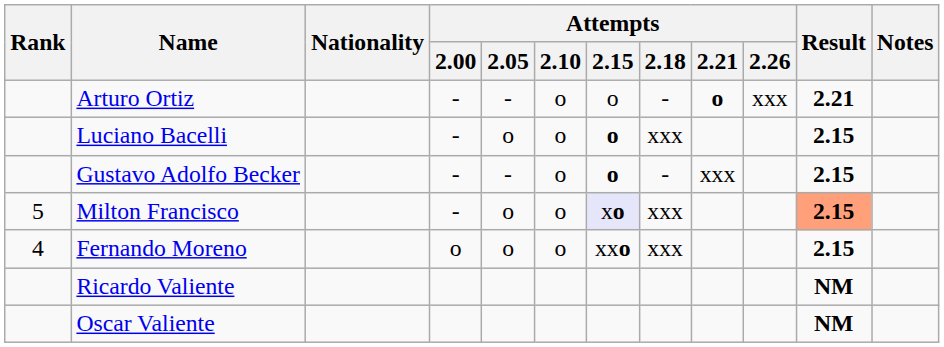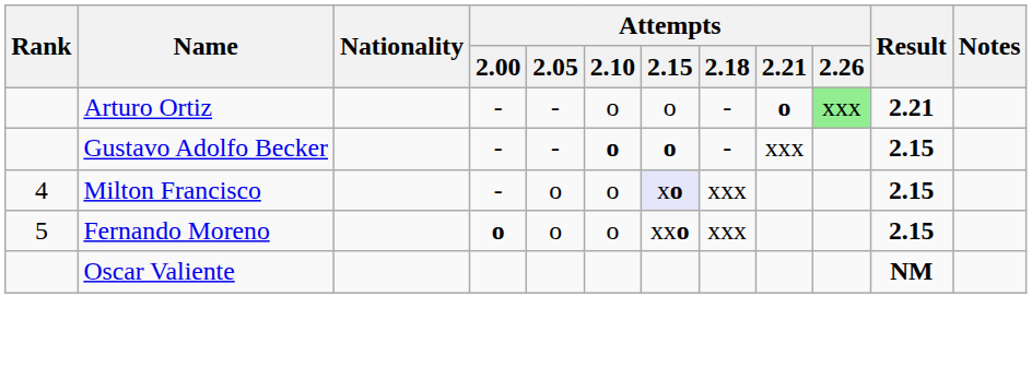 <table class="wikitable sortable" style="text-align:center">
 <tr>
 <th rowspan=2>Rank</th>
 <th rowspan=2>Name</th>
 <th rowspan=2>Nationality</th>
 <th colspan=7>Attempts</th>
 <th rowspan=2>Result</th>
 <th rowspan=2>Notes</th>
 </tr>
 <tr>
 <th>2.00</th>
 <th>2.05</th>
 <th>2.10</th>
 <th>2.15</th>
 <th>2.18</th>
 <th>2.21</th>
 <th>2.26</th>
 </tr>
 <tr>
 <td align=center></td>
 <td align=left><a href='#'>Arturo Ortiz</a></td>
 <td align=left></td>
 <td>-</td>
 <td>-</td>
 <td>o</td>
 <td>o</td>
 <td>-</td>
 <td><strong>o</strong></td>
-<td>xxx</td>
+<td style="background: lightgreen;">xxx</td>
 <td><strong>2.21</strong></td>
-<td></td>
-</tr>
-<tr>
-<td align=center></td>
-<td align=left><a href='#'>Luciano Bacelli</a></td>
-<td align=left></td>
-<td>-</td>
-<td>o</td>
-<td>o</td>
-<td><strong>o</strong></td>
-<td>xxx</td>
-<td></td>
-<td></td>
-<td><strong>2.15</strong></td>
 <td></td>
 </tr>
 <tr>
 <td align=center></td>
 <td align=left><a href='#'>Gustavo Adolfo Becker</a></td>
 <td align=left></td>
 <td>-</td>
 <td>-</td>
-<td>o</td>
+<td><strong>o</strong></td>
 <td><strong>o</strong></td>
 <td>-</td>
 <td>xxx</td>
 <td></td>
 <td><strong>2.15</strong></td>
 <td></td>
 </tr>
 <tr>
-<td align=center>5</td>
+<td align=center>4</td>
 <td align=left><a href='#'>Milton Francisco</a></td>
 <td align=left></td>
 <td>-</td>
 <td>o</td>
 <td>o</td>
 <td style="background: lavender;">x<strong>o</strong></td>
 <td>xxx</td>
 <td></td>
 <td></td>
-<td style="background: lightsalmon;"><strong>2.15</strong></td>
+<td><strong>2.15</strong></td>
 <td></td>
 </tr>
 <tr>
-<td align=center>4</td>
+<td align=center>5</td>
 <td align=left><a href='#'>Fernando Moreno</a></td>
 <td align=left></td>
-<td>o</td>
+<td><strong>o</strong></td>
 <td>o</td>
 <td>o</td>
 <td>xx<strong>o</strong></td>
 <td>xxx</td>
 <td></td>
 <td></td>
 <td><strong>2.15</strong></td>
-<td></td>
-</tr>
-<tr>
-<td align=center></td>
-<td align=left><a href='#'>Ricardo Valiente</a></td>
-<td align=left></td>
-<td></td>
-<td></td>
-<td></td>
-<td></td>
-<td></td>
-<td></td>
-<td></td>
-<td><strong>NM</strong></td>
 <td></td>
 </tr>
 <tr>
 <td align=center></td>
 <td align=left><a href='#'>Oscar Valiente</a></td>
 <td align=left></td>
 <td></td>
 <td></td>
 <td></td>
 <td></td>
 <td></td>
 <td></td>
 <td></td>
 <td><strong>NM</strong></td>
 <td></td>
 </tr>
 </table>
